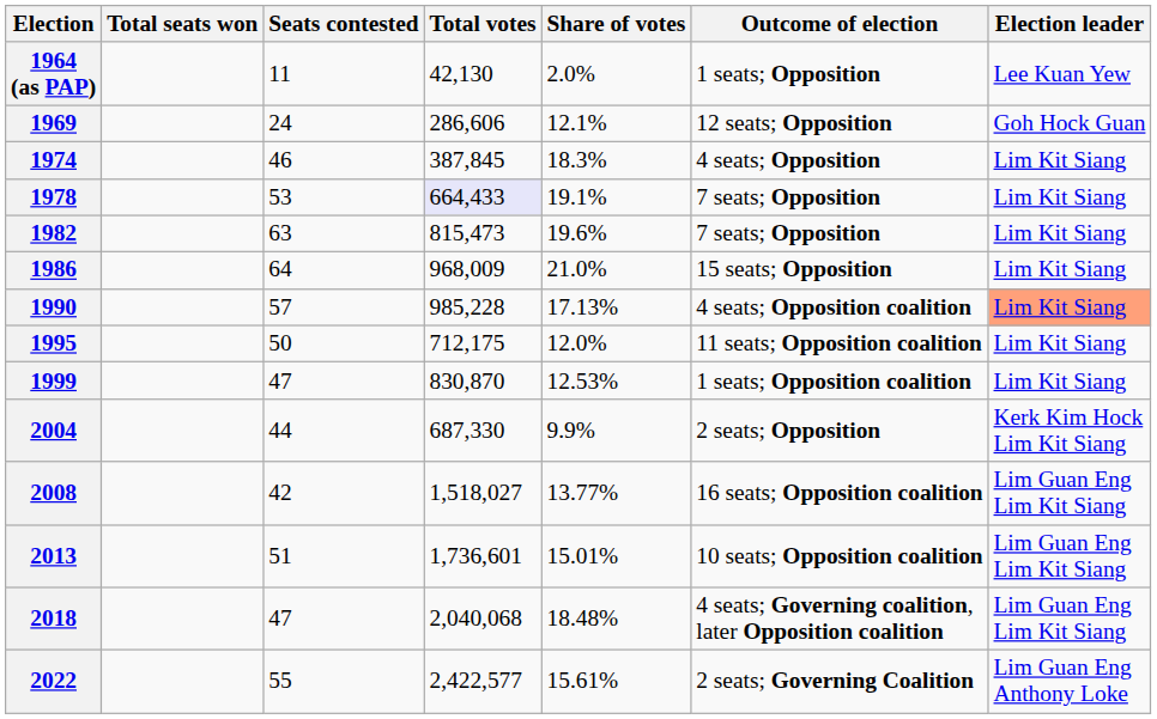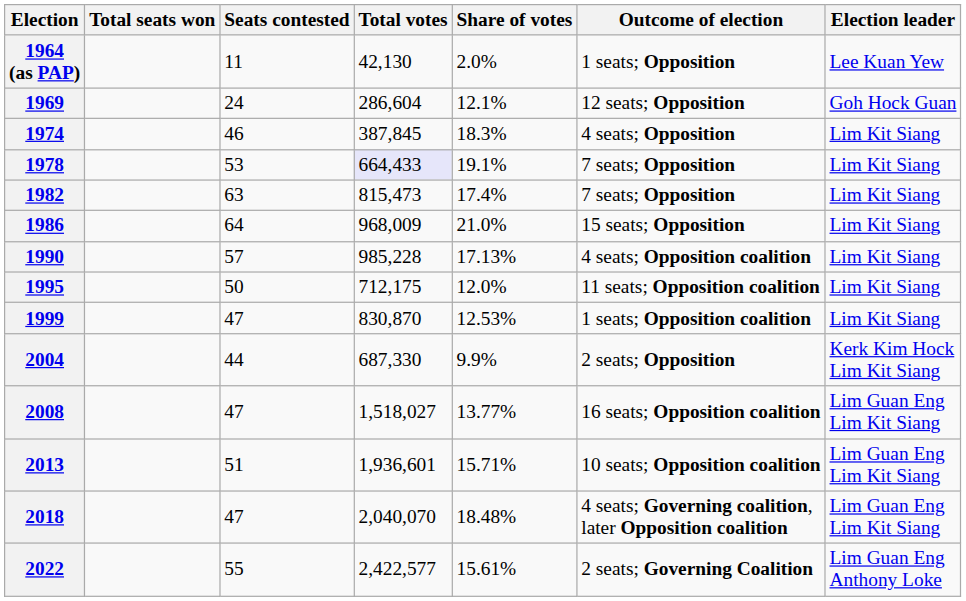 <table class="wikitable">
 <tr>
 <th>Election</th>
 <th>Total seats won</th>
 <th>Seats contested</th>
 <th>Total votes</th>
 <th>Share of votes</th>
 <th>Outcome of election</th>
 <th>Election leader</th>
 </tr>
 <tr>
 <th><a href='#'>1964</a><br>(as <a href='#'>PAP</a>)</th>
 <td></td>
 <td>11</td>
 <td>42,130</td>
 <td>2.0%</td>
 <td>1 seats; <strong>Opposition</strong></td>
 <td><a href='#'>Lee Kuan Yew</a></td>
 </tr>
 <tr>
 <th><a href='#'>1969</a></th>
 <td></td>
 <td>24</td>
-<td>286,606</td>
+<td>286,604</td>
 <td>12.1%</td>
 <td>12 seats; <strong>Opposition</strong></td>
 <td><a href='#'>Goh Hock Guan</a></td>
 </tr>
 <tr>
 <th><a href='#'>1974</a></th>
 <td></td>
 <td>46</td>
 <td>387,845</td>
 <td>18.3%</td>
 <td>4 seats; <strong>Opposition</strong></td>
 <td><a href='#'>Lim Kit Siang</a></td>
 </tr>
 <tr>
 <th><a href='#'>1978</a></th>
 <td></td>
 <td>53</td>
 <td style="background: lavender;">664,433</td>
 <td>19.1%</td>
 <td>7 seats; <strong>Opposition</strong></td>
 <td><a href='#'>Lim Kit Siang</a></td>
 </tr>
 <tr>
 <th><a href='#'>1982</a></th>
 <td></td>
 <td>63</td>
 <td>815,473</td>
-<td>19.6%</td>
+<td>17.4%</td>
 <td>7 seats; <strong>Opposition</strong></td>
 <td><a href='#'>Lim Kit Siang</a></td>
 </tr>
 <tr>
 <th><a href='#'>1986</a></th>
 <td></td>
 <td>64</td>
 <td>968,009</td>
 <td>21.0%</td>
 <td>15 seats; <strong>Opposition</strong></td>
 <td><a href='#'>Lim Kit Siang</a></td>
 </tr>
 <tr>
 <th><a href='#'>1990</a></th>
 <td></td>
 <td>57</td>
 <td>985,228</td>
 <td>17.13%</td>
 <td>4 seats; <strong>Opposition coalition</strong><br></td>
-<td style="background: lightsalmon;"><a href='#'>Lim Kit Siang</a></td>
+<td><a href='#'>Lim Kit Siang</a></td>
 </tr>
 <tr>
 <th><a href='#'>1995</a></th>
 <td></td>
 <td>50</td>
 <td>712,175</td>
 <td>12.0%</td>
 <td>11 seats; <strong>Opposition coalition</strong><br></td>
 <td><a href='#'>Lim Kit Siang</a></td>
 </tr>
 <tr>
 <th><a href='#'>1999</a></th>
 <td></td>
 <td>47</td>
 <td>830,870</td>
 <td>12.53%</td>
 <td>1 seats; <strong>Opposition coalition</strong><br></td>
 <td><a href='#'>Lim Kit Siang</a></td>
 </tr>
 <tr>
 <th><a href='#'>2004</a></th>
 <td></td>
 <td>44</td>
 <td>687,330</td>
 <td>9.9%</td>
 <td>2 seats; <strong>Opposition</strong></td>
 <td><a href='#'>Kerk Kim Hock</a> <br><a href='#'>Lim Kit Siang</a> </td>
 </tr>
 <tr>
 <th><a href='#'>2008</a></th>
 <td></td>
-<td>42</td>
+<td>47</td>
 <td>1,518,027</td>
 <td>13.77%</td>
 <td>16 seats; <strong>Opposition coalition</strong><br></td>
 <td><a href='#'>Lim Guan Eng</a> <br><a href='#'>Lim Kit Siang</a> </td>
 </tr>
 <tr>
 <th><a href='#'>2013</a></th>
 <td></td>
 <td>51</td>
-<td>1,736,601</td>
-<td>15.01%</td>
+<td>1,936,601</td>
+<td>15.71%</td>
 <td>10 seats; <strong>Opposition coalition</strong><br></td>
 <td><a href='#'>Lim Guan Eng</a> <br><a href='#'>Lim Kit Siang</a> </td>
 </tr>
 <tr>
 <th><a href='#'>2018</a></th>
 <td></td>
 <td>47</td>
-<td>2,040,068</td>
+<td>2,040,070</td>
 <td>18.48%</td>
 <td>4 seats; <strong>Governing coalition</strong>,<br> later <strong>Opposition coalition</strong> <br></td>
 <td><a href='#'>Lim Guan Eng</a> <br><a href='#'>Lim Kit Siang</a> </td>
 </tr>
 <tr>
 <th><a href='#'>2022</a></th>
 <td></td>
 <td>55</td>
 <td>2,422,577</td>
 <td>15.61%</td>
 <td>2 seats; <strong>Governing Coalition</strong><br></td>
 <td><a href='#'>Lim Guan Eng</a> <br><a href='#'>Anthony Loke</a> </td>
 </tr>
 </table>
